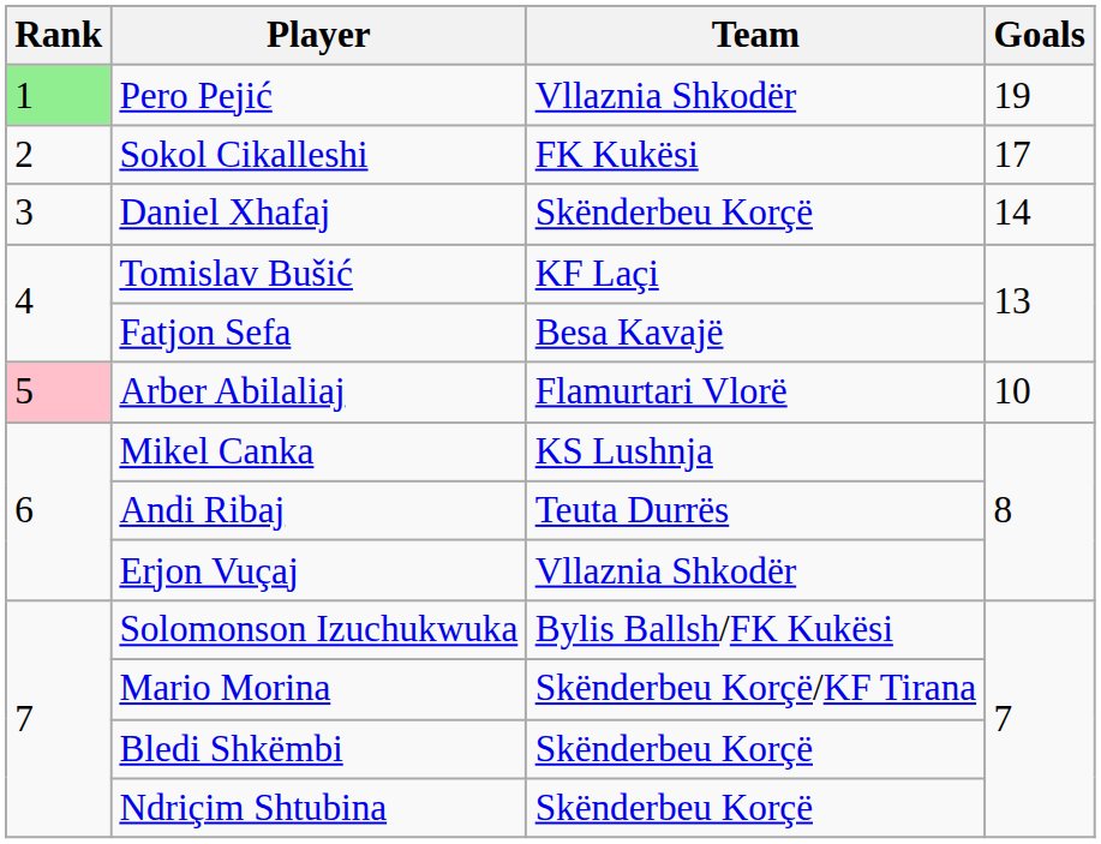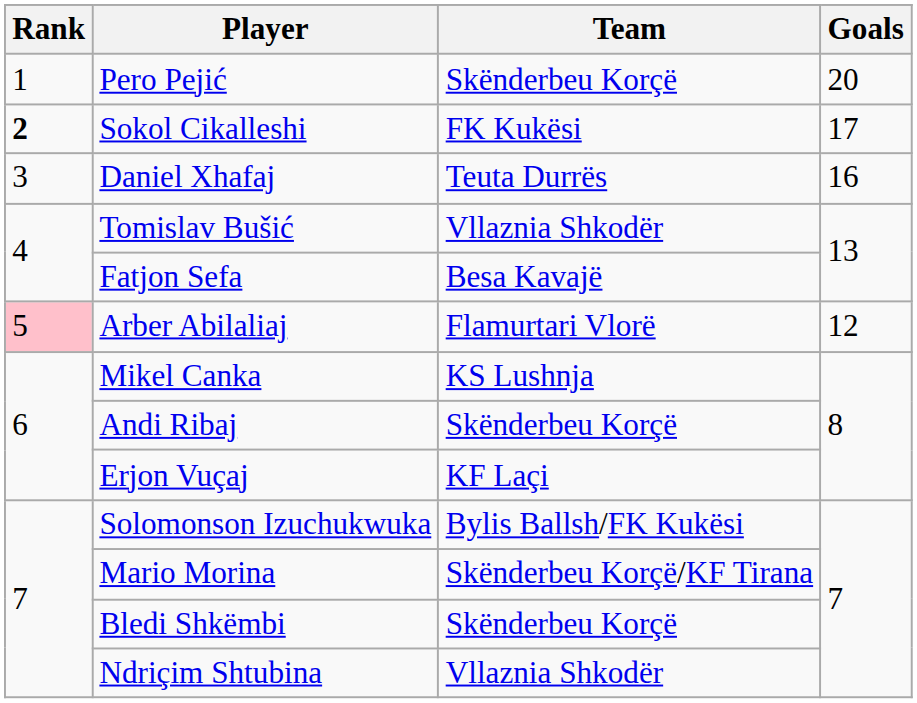 <table class="wikitable" style="text-align:left;">
 <tr>
 <th>Rank</th>
 <th>Player</th>
 <th>Team</th>
 <th>Goals</th>
 </tr>
 <tr>
-<td style="background: lightgreen;">1</td>
+<td>1</td>
 <td> <a href='#'>Pero Pejić</a></td>
-<td><a href='#'>Vllaznia Shkodër</a></td>
-<td>19</td>
+<td><a href='#'>Skënderbeu Korçë</a></td>
+<td>20</td>
 </tr>
 <tr>
-<td>2</td>
+<td><strong>2</strong></td>
 <td> <a href='#'>Sokol Cikalleshi</a></td>
 <td><a href='#'>FK Kukësi</a></td>
 <td>17</td>
 </tr>
 <tr>
 <td>3</td>
 <td> <a href='#'>Daniel Xhafaj</a></td>
-<td><a href='#'>Skënderbeu Korçë</a></td>
-<td>14</td>
+<td><a href='#'>Teuta Durrës</a></td>
+<td>16</td>
 </tr>
 <tr>
 <td rowspan=2>4</td>
 <td> <a href='#'>Tomislav Bušić</a></td>
-<td><a href='#'>KF Laçi</a></td>
+<td><a href='#'>Vllaznia Shkodër</a></td>
 <td rowspan=2>13</td>
 </tr>
 <tr>
 <td> <a href='#'>Fatjon Sefa</a></td>
 <td><a href='#'>Besa Kavajë</a></td>
 </tr>
 <tr>
 <td style="background: pink;">5</td>
 <td> <a href='#'>Arber Abilaliaj</a></td>
 <td><a href='#'>Flamurtari Vlorë</a></td>
-<td>10</td>
+<td>12</td>
 </tr>
 <tr>
 <td rowspan=3>6</td>
 <td> <a href='#'>Mikel Canka</a></td>
 <td><a href='#'>KS Lushnja</a></td>
 <td rowspan=3>8</td>
 </tr>
 <tr>
 <td> <a href='#'>Andi Ribaj</a></td>
-<td><a href='#'>Teuta Durrës</a></td>
+<td><a href='#'>Skënderbeu Korçë</a></td>
 </tr>
 <tr>
 <td> <a href='#'>Erjon Vuçaj</a></td>
-<td><a href='#'>Vllaznia Shkodër</a></td>
+<td><a href='#'>KF Laçi</a></td>
 </tr>
 <tr>
 <td rowspan=4>7</td>
 <td> <a href='#'>Solomonson Izuchukwuka</a></td>
 <td><a href='#'>Bylis Ballsh</a>/<a href='#'>FK Kukësi</a></td>
 <td rowspan=4>7</td>
 </tr>
 <tr>
 <td> <a href='#'>Mario Morina</a></td>
 <td><a href='#'>Skënderbeu Korçë</a>/<a href='#'>KF Tirana</a></td>
 </tr>
 <tr>
 <td> <a href='#'>Bledi Shkëmbi</a></td>
 <td><a href='#'>Skënderbeu Korçë</a></td>
 </tr>
 <tr>
 <td> <a href='#'>Ndriçim Shtubina</a></td>
-<td><a href='#'>Skënderbeu Korçë</a></td>
+<td><a href='#'>Vllaznia Shkodër</a></td>
 </tr>
 </table>
